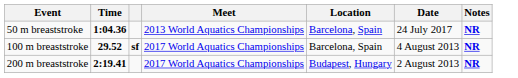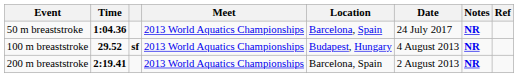 <table class="wikitable">
 <tr>
 <th>Event</th>
 <th>Time</th>
 <th></th>
 <th>Meet</th>
 <th>Location</th>
 <th>Date</th>
 <th>Notes</th>
+<th>Ref</th>
 </tr>
 <tr>
 <td>50 m breaststroke</td>
 <td align="center"><strong>1:04.36</strong></td>
 <td></td>
 <td><a href='#'>2013 World Aquatics Championships</a></td>
 <td><a href='#'>Barcelona</a>, <a href='#'>Spain</a></td>
 <td>24 July 2017</td>
 <td><strong><a href='#'>NR</a></strong></td>
+<td style="text-align:center;"></td>
 </tr>
 <tr>
 <td>100 m breaststroke</td>
 <td align="center"><strong>29.52</strong></td>
 <td><strong>sf</strong></td>
-<td><a href='#'>2017 World Aquatics Championships</a></td>
-<td>Barcelona, Spain</td>
+<td><a href='#'>2013 World Aquatics Championships</a></td>
+<td><a href='#'>Budapest</a>, <a href='#'>Hungary</a></td>
 <td>4 August 2013</td>
 <td><strong><a href='#'>NR</a></strong></td>
+<td style="text-align:center;"></td>
 </tr>
 <tr>
 <td>200 m breaststroke</td>
 <td align="center"><strong>2:19.41</strong></td>
 <td></td>
-<td><a href='#'>2017 World Aquatics Championships</a></td>
-<td><a href='#'>Budapest</a>, <a href='#'>Hungary</a></td>
+<td><a href='#'>2013 World Aquatics Championships</a></td>
+<td>Barcelona, Spain</td>
 <td>2 August 2013</td>
 <td><strong><a href='#'>NR</a></strong></td>
+<td style="text-align:center;"></td>
 </tr>
 </table>
